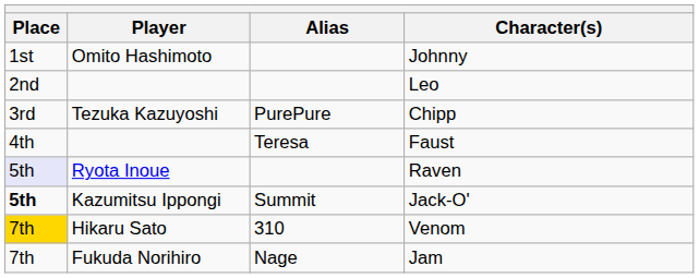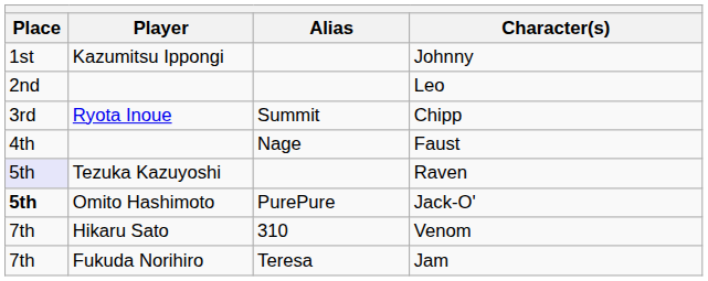 <table class="wikitable">
 <tr>
 <th colspan=5></th>
 </tr>
 <tr>
 <th style="width:50px;">Place</th>
 <th style="width:180px;">Player</th>
 <th style="width:150px;">Alias</th>
 <th style="width:300px;">Character(s)</th>
 </tr>
 <tr>
 <td>1st</td>
-<td> Omito Hashimoto</td>
+<td> Kazumitsu Ippongi</td>
 <td></td>
 <td>Johnny</td>
 </tr>
 <tr>
 <td>2nd</td>
 <td></td>
 <td></td>
 <td>Leo</td>
 </tr>
 <tr>
 <td>3rd</td>
-<td> Tezuka Kazuyoshi</td>
-<td>PurePure</td>
+<td> <a href='#'>Ryota Inoue</a></td>
+<td>Summit</td>
 <td>Chipp</td>
 </tr>
 <tr>
 <td>4th</td>
 <td></td>
-<td>Teresa</td>
+<td>Nage</td>
 <td>Faust</td>
 </tr>
 <tr>
 <td style="background: lavender;">5th</td>
-<td> <a href='#'>Ryota Inoue</a></td>
+<td> Tezuka Kazuyoshi</td>
 <td></td>
 <td>Raven</td>
 </tr>
 <tr>
 <td><strong>5th</strong></td>
-<td> Kazumitsu Ippongi</td>
-<td>Summit</td>
+<td> Omito Hashimoto</td>
+<td>PurePure</td>
 <td>Jack-O'</td>
 </tr>
 <tr>
-<td style="background: gold;">7th</td>
+<td>7th</td>
 <td> Hikaru Sato</td>
 <td>310</td>
 <td>Venom</td>
 </tr>
 <tr>
 <td>7th</td>
 <td> Fukuda Norihiro</td>
-<td>Nage</td>
+<td>Teresa</td>
 <td>Jam</td>
 </tr>
 </table>
